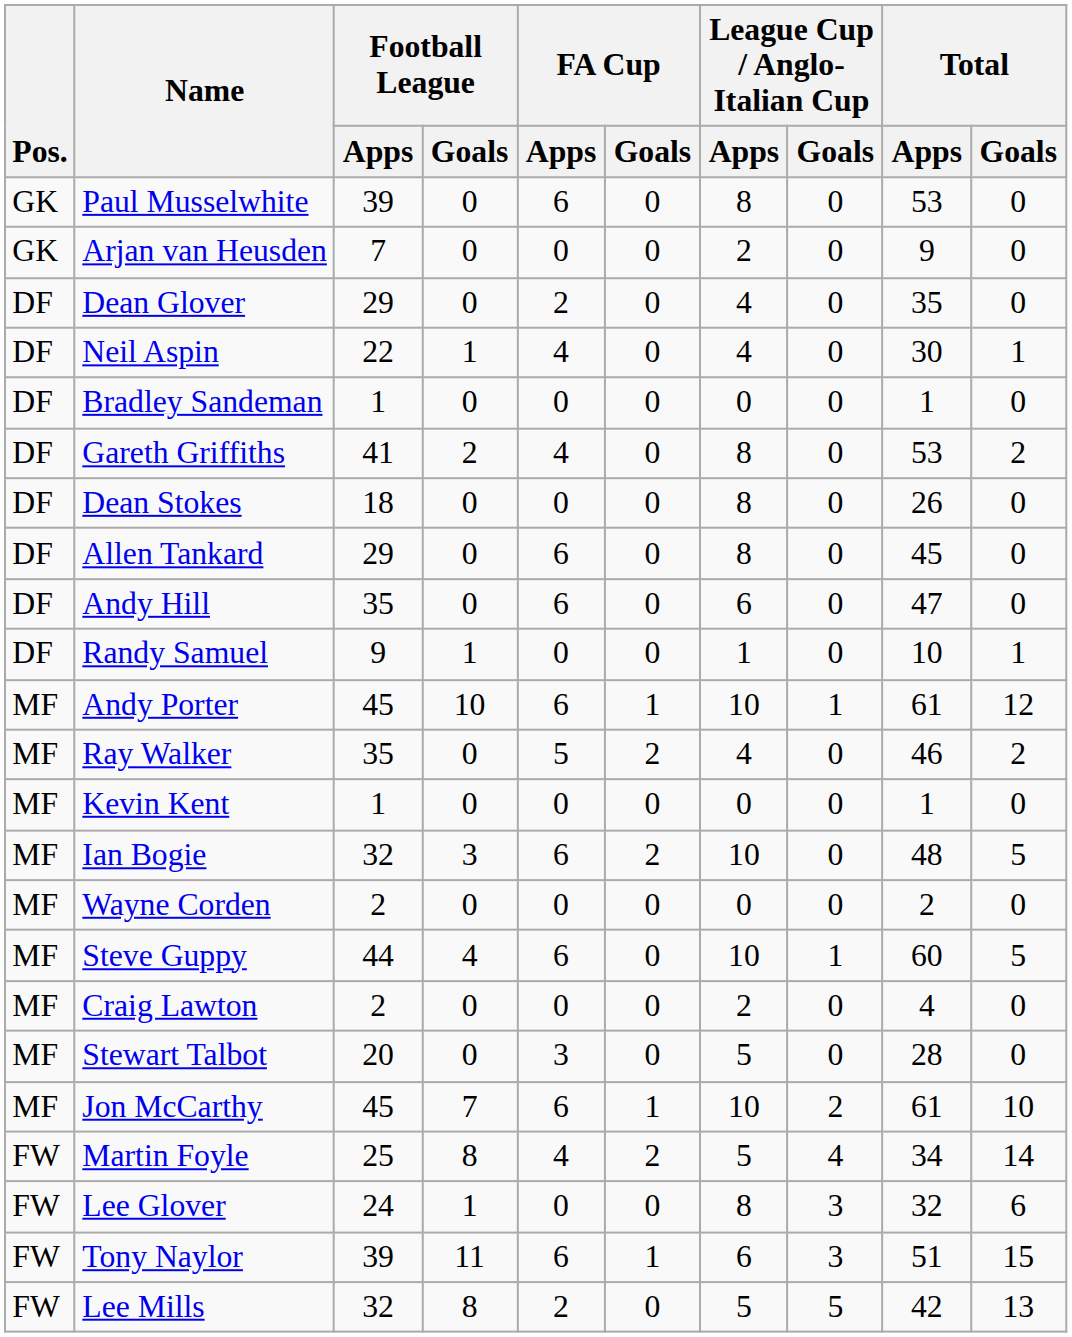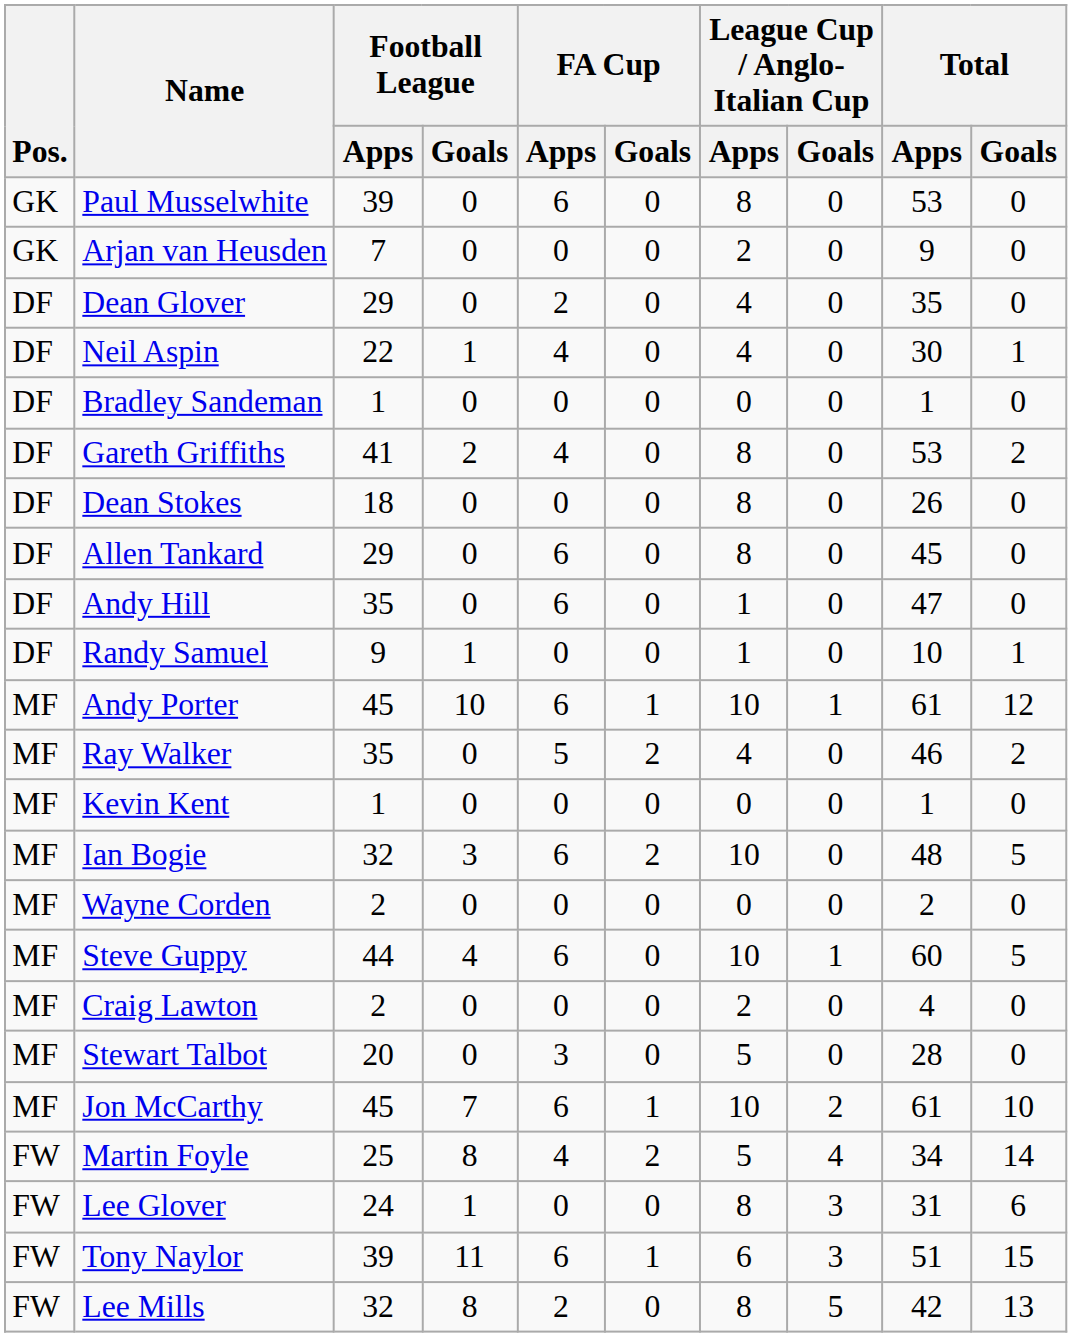 <table class="wikitable" style="text-align:center">
 <tr>
 <th rowspan="2" style="vertical-align:bottom;">Pos.</th>
 <th rowspan="2">Name</th>
 <th colspan="2" style="width:85px;">Football League</th>
 <th colspan="2" style="width:85px;">FA Cup</th>
 <th colspan="2" style="width:85px;">League Cup / Anglo-Italian Cup</th>
 <th colspan="2" style="width:85px;">Total</th>
 </tr>
 <tr>
 <th>Apps</th>
 <th>Goals</th>
 <th>Apps</th>
 <th>Goals</th>
 <th>Apps</th>
 <th>Goals</th>
 <th>Apps</th>
 <th>Goals</th>
 </tr>
 <tr>
 <td align="left">GK</td>
 <td align="left"> <a href='#'>Paul Musselwhite</a></td>
 <td>39</td>
 <td>0</td>
 <td>6</td>
 <td>0</td>
 <td>8</td>
 <td>0</td>
 <td>53</td>
 <td>0</td>
 </tr>
 <tr>
 <td align="left">GK</td>
 <td align="left"> <a href='#'>Arjan van Heusden</a></td>
 <td>7</td>
 <td>0</td>
 <td>0</td>
 <td>0</td>
 <td>2</td>
 <td>0</td>
 <td>9</td>
 <td>0</td>
 </tr>
 <tr>
 <td align="left">DF</td>
 <td align="left"> <a href='#'>Dean Glover</a></td>
 <td>29</td>
 <td>0</td>
 <td>2</td>
 <td>0</td>
 <td>4</td>
 <td>0</td>
 <td>35</td>
 <td>0</td>
 </tr>
 <tr>
 <td align="left">DF</td>
 <td align="left"> <a href='#'>Neil Aspin</a></td>
 <td>22</td>
 <td>1</td>
 <td>4</td>
 <td>0</td>
 <td>4</td>
 <td>0</td>
 <td>30</td>
 <td>1</td>
 </tr>
 <tr>
 <td align="left">DF</td>
 <td align="left"> <a href='#'>Bradley Sandeman</a></td>
 <td>1</td>
 <td>0</td>
 <td>0</td>
 <td>0</td>
 <td>0</td>
 <td>0</td>
 <td>1</td>
 <td>0</td>
 </tr>
 <tr>
 <td align="left">DF</td>
 <td align="left"> <a href='#'>Gareth Griffiths</a></td>
 <td>41</td>
 <td>2</td>
 <td>4</td>
 <td>0</td>
 <td>8</td>
 <td>0</td>
 <td>53</td>
 <td>2</td>
 </tr>
 <tr>
 <td align="left">DF</td>
 <td align="left"> <a href='#'>Dean Stokes</a></td>
 <td>18</td>
 <td>0</td>
 <td>0</td>
 <td>0</td>
 <td>8</td>
 <td>0</td>
 <td>26</td>
 <td>0</td>
 </tr>
 <tr>
 <td align="left">DF</td>
 <td align="left"> <a href='#'>Allen Tankard</a></td>
 <td>29</td>
 <td>0</td>
 <td>6</td>
 <td>0</td>
 <td>8</td>
 <td>0</td>
 <td>45</td>
 <td>0</td>
 </tr>
 <tr>
 <td align="left">DF</td>
 <td align="left"> <a href='#'>Andy Hill</a></td>
 <td>35</td>
 <td>0</td>
 <td>6</td>
 <td>0</td>
-<td>6</td>
+<td>1</td>
 <td>0</td>
 <td>47</td>
 <td>0</td>
 </tr>
 <tr>
 <td align="left">DF</td>
 <td align="left"> <a href='#'>Randy Samuel</a></td>
 <td>9</td>
 <td>1</td>
 <td>0</td>
 <td>0</td>
 <td>1</td>
 <td>0</td>
 <td>10</td>
 <td>1</td>
 </tr>
 <tr>
 <td align="left">MF</td>
 <td align="left"> <a href='#'>Andy Porter</a></td>
 <td>45</td>
 <td>10</td>
 <td>6</td>
 <td>1</td>
 <td>10</td>
 <td>1</td>
 <td>61</td>
 <td>12</td>
 </tr>
 <tr>
 <td align="left">MF</td>
 <td align="left"> <a href='#'>Ray Walker</a></td>
 <td>35</td>
 <td>0</td>
 <td>5</td>
 <td>2</td>
 <td>4</td>
 <td>0</td>
 <td>46</td>
 <td>2</td>
 </tr>
 <tr>
 <td align="left">MF</td>
 <td align="left"> <a href='#'>Kevin Kent</a></td>
 <td>1</td>
 <td>0</td>
 <td>0</td>
 <td>0</td>
 <td>0</td>
 <td>0</td>
 <td>1</td>
 <td>0</td>
 </tr>
 <tr>
 <td align="left">MF</td>
 <td align="left"> <a href='#'>Ian Bogie</a></td>
 <td>32</td>
 <td>3</td>
 <td>6</td>
 <td>2</td>
 <td>10</td>
 <td>0</td>
 <td>48</td>
 <td>5</td>
 </tr>
 <tr>
 <td align="left">MF</td>
 <td align="left"> <a href='#'>Wayne Corden</a></td>
 <td>2</td>
 <td>0</td>
 <td>0</td>
 <td>0</td>
 <td>0</td>
 <td>0</td>
 <td>2</td>
 <td>0</td>
 </tr>
 <tr>
 <td align="left">MF</td>
 <td align="left"> <a href='#'>Steve Guppy</a></td>
 <td>44</td>
 <td>4</td>
 <td>6</td>
 <td>0</td>
 <td>10</td>
 <td>1</td>
 <td>60</td>
 <td>5</td>
 </tr>
 <tr>
 <td align="left">MF</td>
 <td align="left"> <a href='#'>Craig Lawton</a></td>
 <td>2</td>
 <td>0</td>
 <td>0</td>
 <td>0</td>
 <td>2</td>
 <td>0</td>
 <td>4</td>
 <td>0</td>
 </tr>
 <tr>
 <td align="left">MF</td>
 <td align="left"> <a href='#'>Stewart Talbot</a></td>
 <td>20</td>
 <td>0</td>
 <td>3</td>
 <td>0</td>
 <td>5</td>
 <td>0</td>
 <td>28</td>
 <td>0</td>
 </tr>
 <tr>
 <td align="left">MF</td>
 <td align="left"> <a href='#'>Jon McCarthy</a></td>
 <td>45</td>
 <td>7</td>
 <td>6</td>
 <td>1</td>
 <td>10</td>
 <td>2</td>
 <td>61</td>
 <td>10</td>
 </tr>
 <tr>
 <td align="left">FW</td>
 <td align="left"> <a href='#'>Martin Foyle</a></td>
 <td>25</td>
 <td>8</td>
 <td>4</td>
 <td>2</td>
 <td>5</td>
 <td>4</td>
 <td>34</td>
 <td>14</td>
 </tr>
 <tr>
 <td align="left">FW</td>
 <td align="left"> <a href='#'>Lee Glover</a></td>
 <td>24</td>
 <td>1</td>
 <td>0</td>
 <td>0</td>
 <td>8</td>
 <td>3</td>
-<td>32</td>
+<td>31</td>
 <td>6</td>
 </tr>
 <tr>
 <td align="left">FW</td>
 <td align="left"> <a href='#'>Tony Naylor</a></td>
 <td>39</td>
 <td>11</td>
 <td>6</td>
 <td>1</td>
 <td>6</td>
 <td>3</td>
 <td>51</td>
 <td>15</td>
 </tr>
 <tr>
 <td align="left">FW</td>
 <td align="left"> <a href='#'>Lee Mills</a></td>
 <td>32</td>
 <td>8</td>
 <td>2</td>
 <td>0</td>
-<td>5</td>
+<td>8</td>
 <td>5</td>
 <td>42</td>
 <td>13</td>
 </tr>
 </table>
